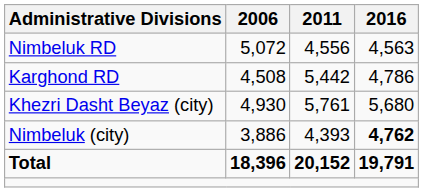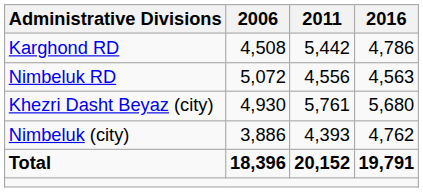 <table class="wikitable">
 <tr>
 <th>Administrative Divisions</th>
 <th>2006</th>
 <th>2011</th>
 <th>2016</th>
 </tr>
 <tr>
+<td><a href='#'>Karghond RD</a></td>
+<td style="text-align: right;">4,508</td>
+<td style="text-align: right;">5,442</td>
+<td style="text-align: right;">4,786</td>
+</tr>
+<tr>
 <td><a href='#'>Nimbeluk RD</a></td>
 <td style="text-align: right;">5,072</td>
 <td style="text-align: right;">4,556</td>
 <td style="text-align: right;">4,563</td>
-</tr>
-<tr>
-<td><a href='#'>Karghond RD</a></td>
-<td style="text-align: right;">4,508</td>
-<td style="text-align: right;">5,442</td>
-<td style="text-align: right;">4,786</td>
 </tr>
 <tr>
 <td><a href='#'>Khezri Dasht Beyaz</a> (city)</td>
 <td style="text-align: right;">4,930</td>
 <td style="text-align: right;">5,761</td>
 <td style="text-align: right;">5,680</td>
 </tr>
 <tr>
 <td><a href='#'>Nimbeluk</a> (city)</td>
 <td style="text-align: right;">3,886</td>
 <td style="text-align: right;">4,393</td>
-<td style="text-align: right;"><strong>4,762</strong></td>
+<td style="text-align: right;">4,762</td>
 </tr>
 <tr>
 <td><strong>Total</strong></td>
 <td style="text-align: right;"><strong>18,396</strong></td>
 <td style="text-align: right;"><strong>20,152</strong></td>
 <td style="text-align: right;"><strong>19,791</strong></td>
 </tr>
 <tr>
 <td colspan=4></td>
 </tr>
 </table>
